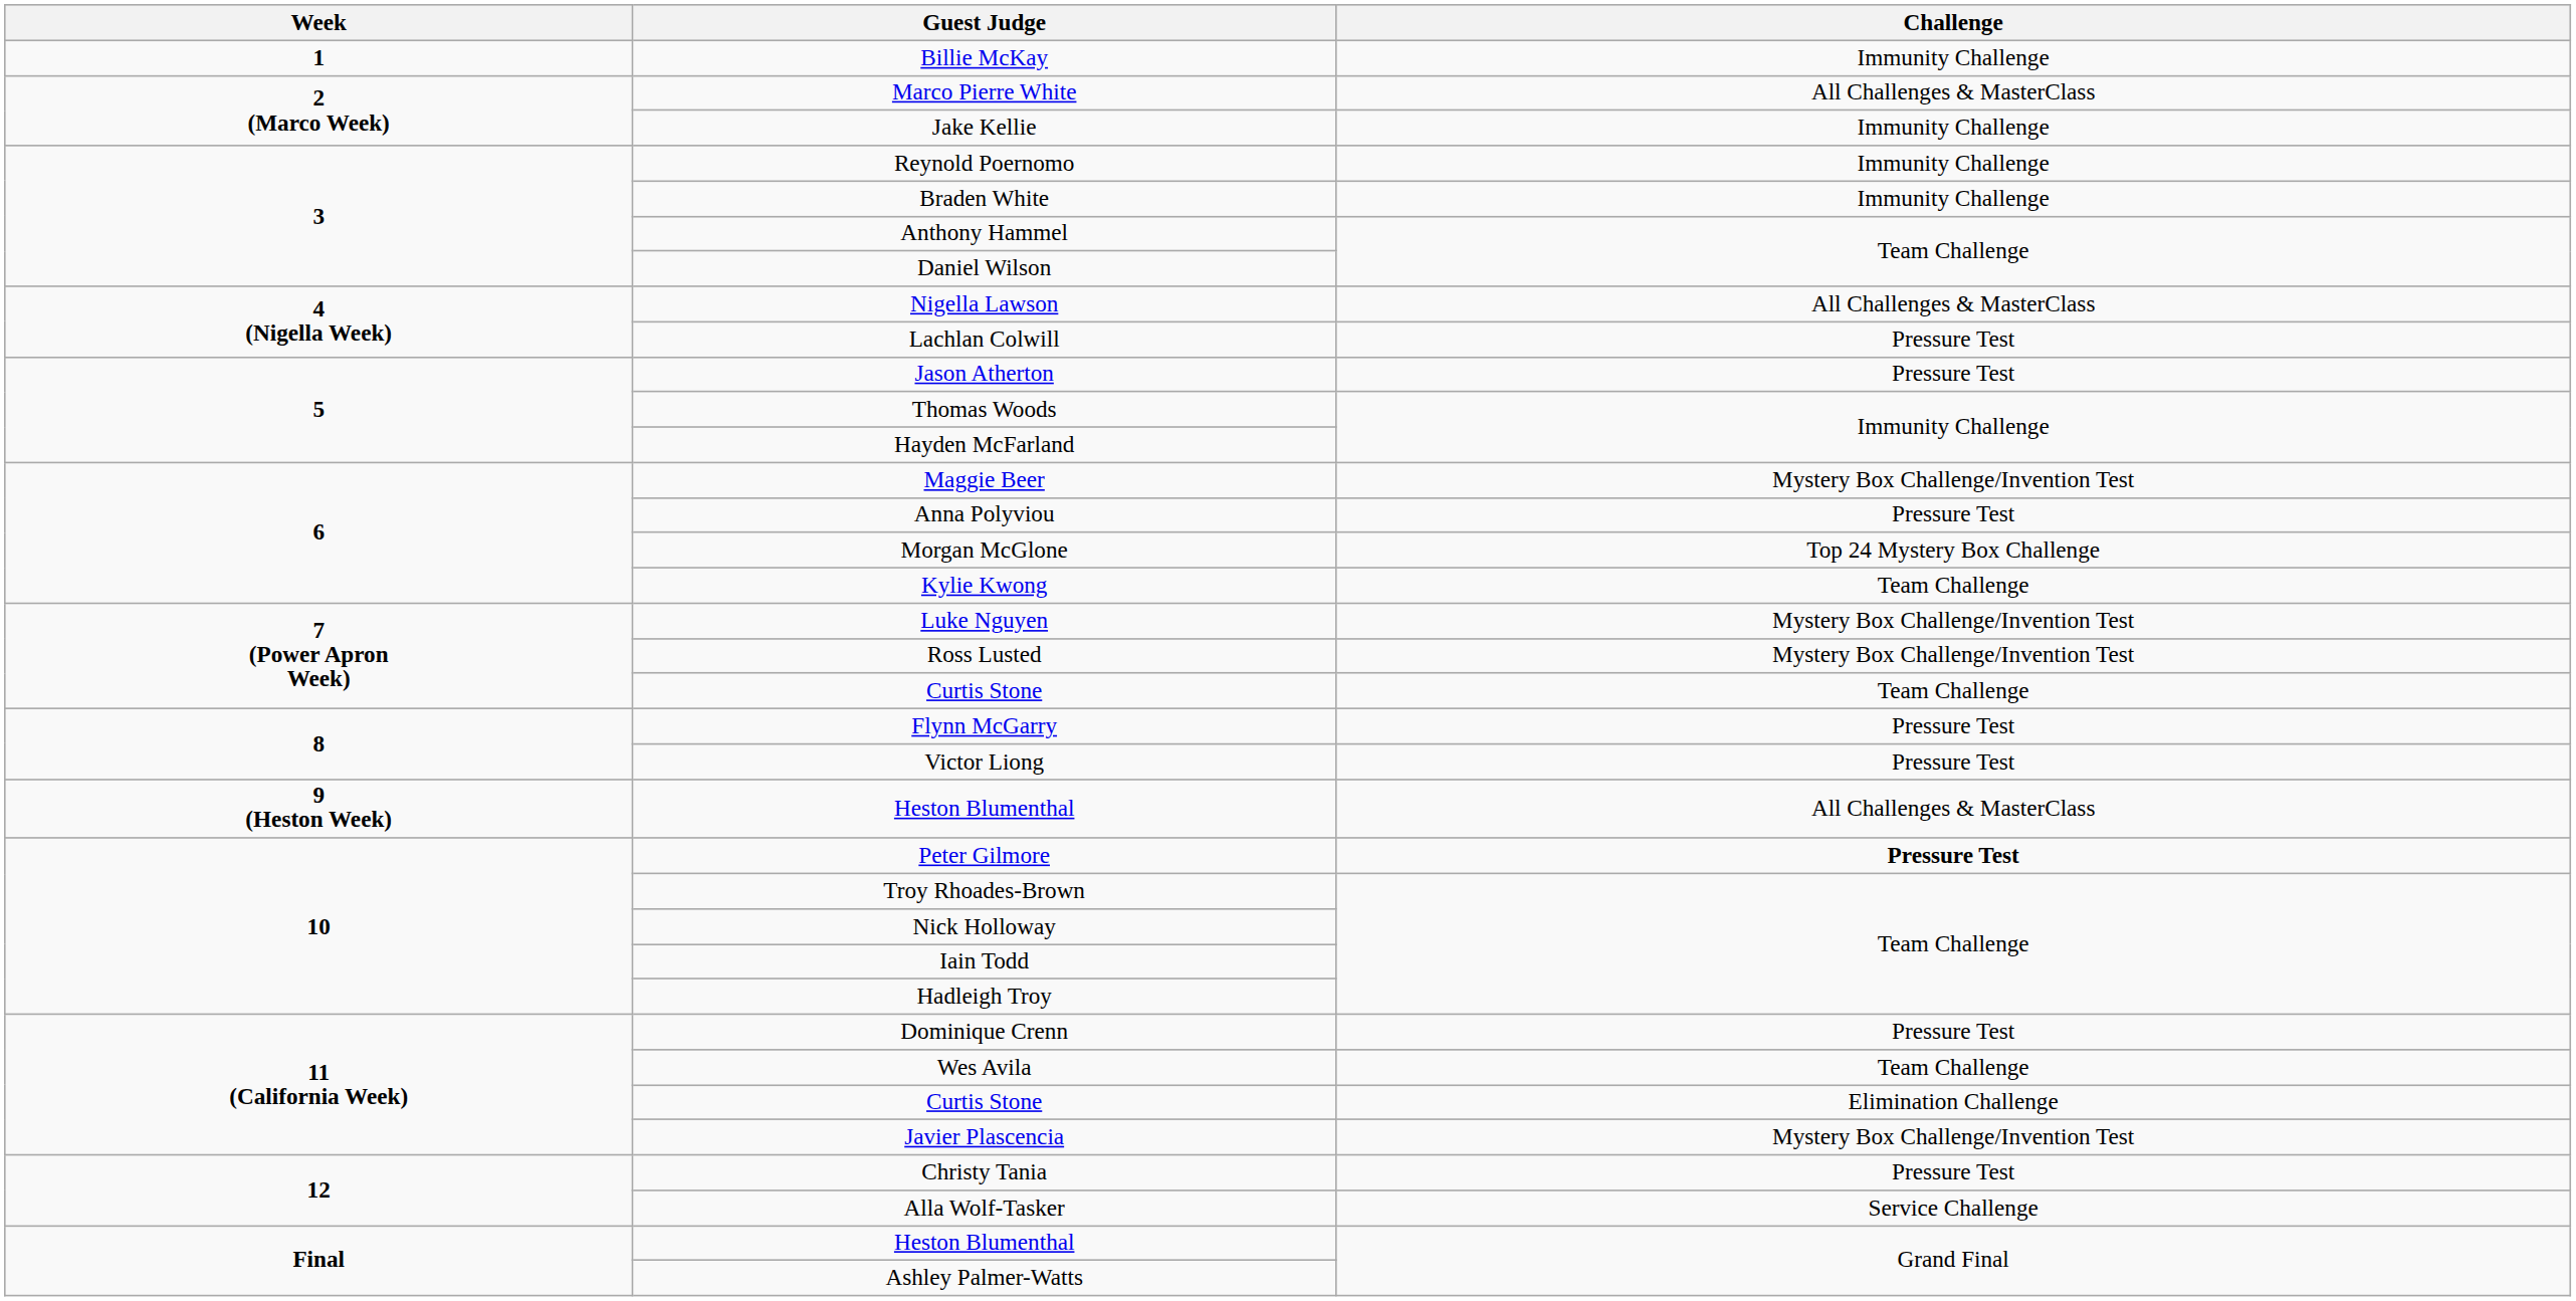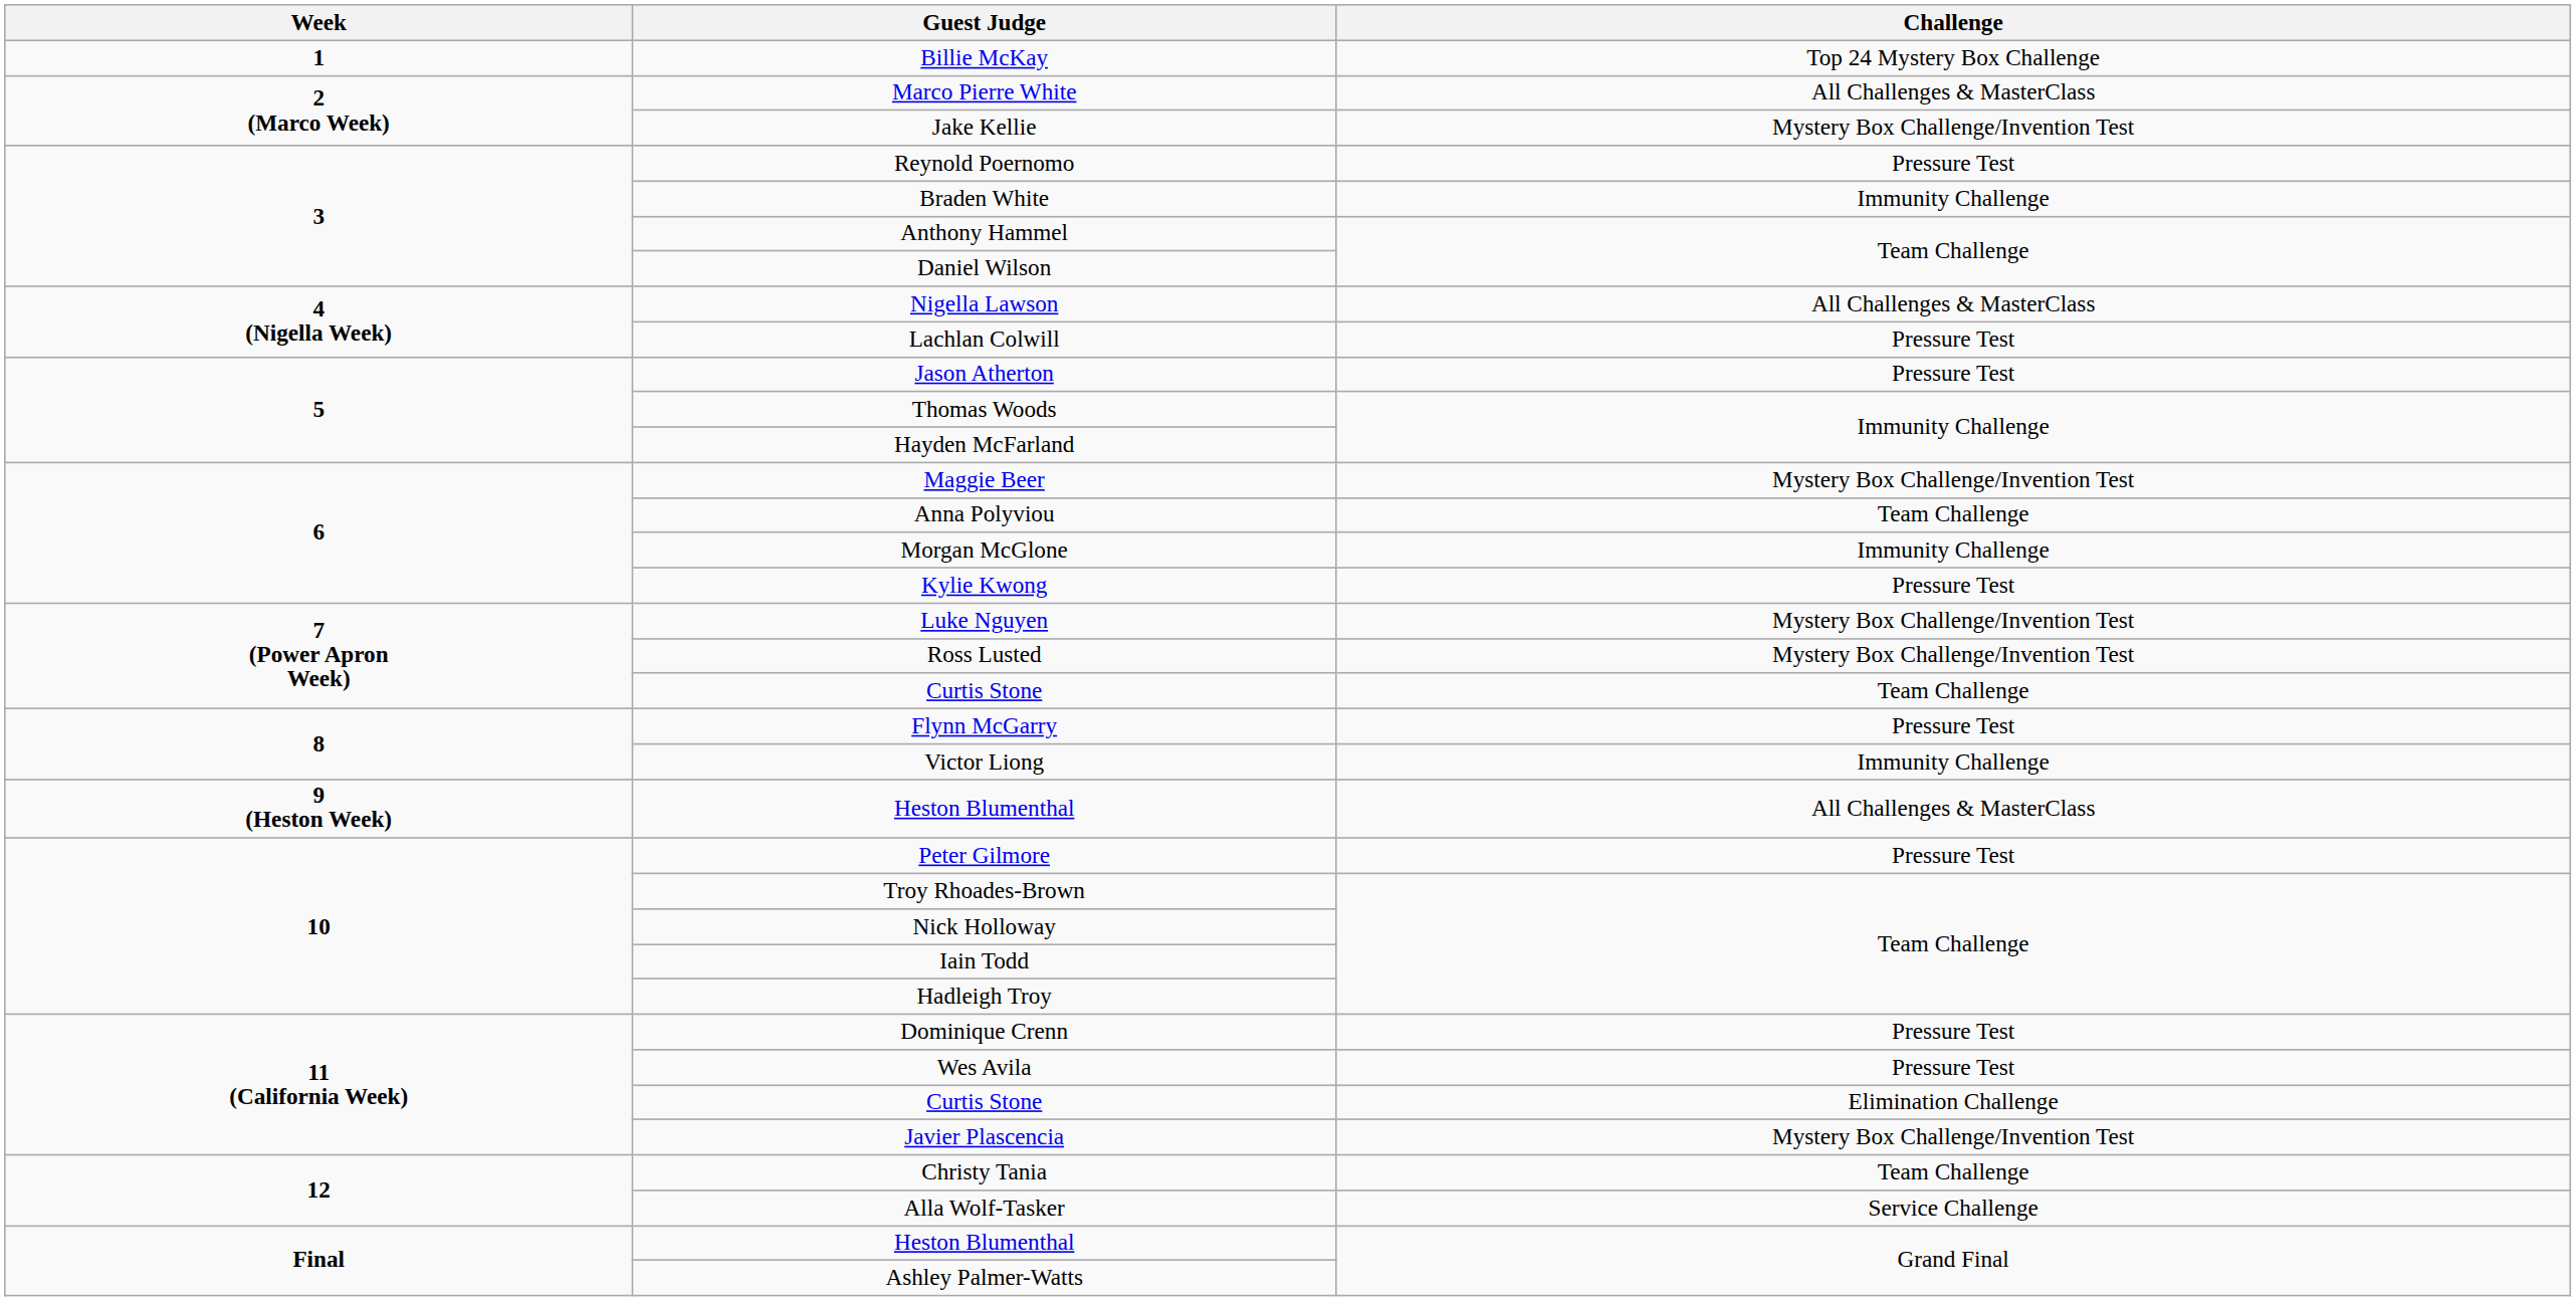 <table class="wikitable" style="text-align:center; width:80%; font-size:90%; line-height:15px">
 <tr>
 <th>Week</th>
 <th>Guest Judge</th>
 <th>Challenge</th>
 </tr>
 <tr>
 <td><strong>1</strong></td>
 <td><a href='#'>Billie McKay</a></td>
-<td>Immunity Challenge</td>
+<td>Top 24 Mystery Box Challenge</td>
 </tr>
 <tr>
 <td rowspan="2"><strong>2<br>(Marco Week)</strong></td>
 <td><a href='#'>Marco Pierre White</a></td>
 <td>All Challenges & MasterClass</td>
 </tr>
 <tr>
 <td>Jake Kellie</td>
-<td>Immunity Challenge</td>
+<td>Mystery Box Challenge/Invention Test</td>
 </tr>
 <tr>
 <td rowspan="4"><strong>3</strong></td>
 <td>Reynold Poernomo</td>
-<td>Immunity Challenge</td>
+<td>Pressure Test</td>
 </tr>
 <tr>
 <td>Braden White</td>
 <td>Immunity Challenge</td>
 </tr>
 <tr>
 <td>Anthony Hammel</td>
 <td rowspan="2">Team Challenge</td>
 </tr>
 <tr>
 <td>Daniel Wilson</td>
 </tr>
 <tr>
 <td rowspan="2"><strong>4<br>(Nigella Week)</strong></td>
 <td><a href='#'>Nigella Lawson</a></td>
 <td>All Challenges & MasterClass</td>
 </tr>
 <tr>
 <td>Lachlan Colwill</td>
 <td>Pressure Test</td>
 </tr>
 <tr>
 <td rowspan="3"><strong>5</strong></td>
 <td><a href='#'>Jason Atherton</a></td>
 <td>Pressure Test</td>
 </tr>
 <tr>
 <td>Thomas Woods</td>
 <td rowspan="2">Immunity Challenge</td>
 </tr>
 <tr>
 <td>Hayden McFarland</td>
 </tr>
 <tr>
 <td rowspan="4"><strong>6</strong></td>
 <td><a href='#'>Maggie Beer</a></td>
 <td>Mystery Box Challenge/Invention Test</td>
 </tr>
 <tr>
 <td>Anna Polyviou</td>
-<td>Pressure Test</td>
+<td>Team Challenge</td>
 </tr>
 <tr>
 <td>Morgan McGlone</td>
-<td>Top 24 Mystery Box Challenge</td>
+<td>Immunity Challenge</td>
 </tr>
 <tr>
 <td><a href='#'>Kylie Kwong</a></td>
-<td>Team Challenge</td>
+<td>Pressure Test</td>
 </tr>
 <tr>
 <td rowspan="3"><strong>7<br>(Power Apron <br> Week)</strong></td>
 <td><a href='#'>Luke Nguyen</a></td>
 <td>Mystery Box Challenge/Invention Test</td>
 </tr>
 <tr>
 <td>Ross Lusted</td>
 <td>Mystery Box Challenge/Invention Test</td>
 </tr>
 <tr>
 <td><a href='#'>Curtis Stone</a></td>
 <td>Team Challenge</td>
 </tr>
 <tr>
 <td rowspan="2"><strong>8</strong></td>
 <td><a href='#'>Flynn McGarry</a></td>
 <td>Pressure Test</td>
 </tr>
 <tr>
 <td>Victor Liong</td>
-<td>Pressure Test</td>
+<td>Immunity Challenge</td>
 </tr>
 <tr>
 <td><strong>9<br>(Heston Week)</strong></td>
 <td><a href='#'>Heston Blumenthal</a></td>
 <td>All Challenges & MasterClass</td>
 </tr>
 <tr>
 <td rowspan="5"><strong>10</strong></td>
 <td><a href='#'>Peter Gilmore</a></td>
-<td><strong>Pressure Test</strong></td>
+<td>Pressure Test</td>
 </tr>
 <tr>
 <td>Troy Rhoades-Brown</td>
 <td rowspan="4">Team Challenge</td>
 </tr>
 <tr>
 <td>Nick Holloway</td>
 </tr>
 <tr>
 <td>Iain Todd</td>
 </tr>
 <tr>
 <td>Hadleigh Troy</td>
 </tr>
 <tr>
 <td rowspan="4"><strong>11<br>(California Week)</strong></td>
 <td>Dominique Crenn</td>
 <td>Pressure Test</td>
 </tr>
 <tr>
 <td>Wes Avila</td>
-<td>Team Challenge</td>
+<td>Pressure Test</td>
 </tr>
 <tr>
 <td><a href='#'>Curtis Stone</a></td>
 <td>Elimination Challenge</td>
 </tr>
 <tr>
 <td><a href='#'>Javier Plascencia</a></td>
 <td>Mystery Box Challenge/Invention Test</td>
 </tr>
 <tr>
 <td rowspan="2"><strong>12</strong></td>
 <td>Christy Tania</td>
-<td>Pressure Test</td>
+<td>Team Challenge</td>
 </tr>
 <tr>
 <td>Alla Wolf-Tasker</td>
 <td>Service Challenge</td>
 </tr>
 <tr>
 <td rowspan="2"><strong>Final</strong></td>
 <td><a href='#'>Heston Blumenthal</a></td>
 <td rowspan="2">Grand Final</td>
 </tr>
 <tr>
 <td>Ashley Palmer-Watts</td>
 </tr>
 </table>
